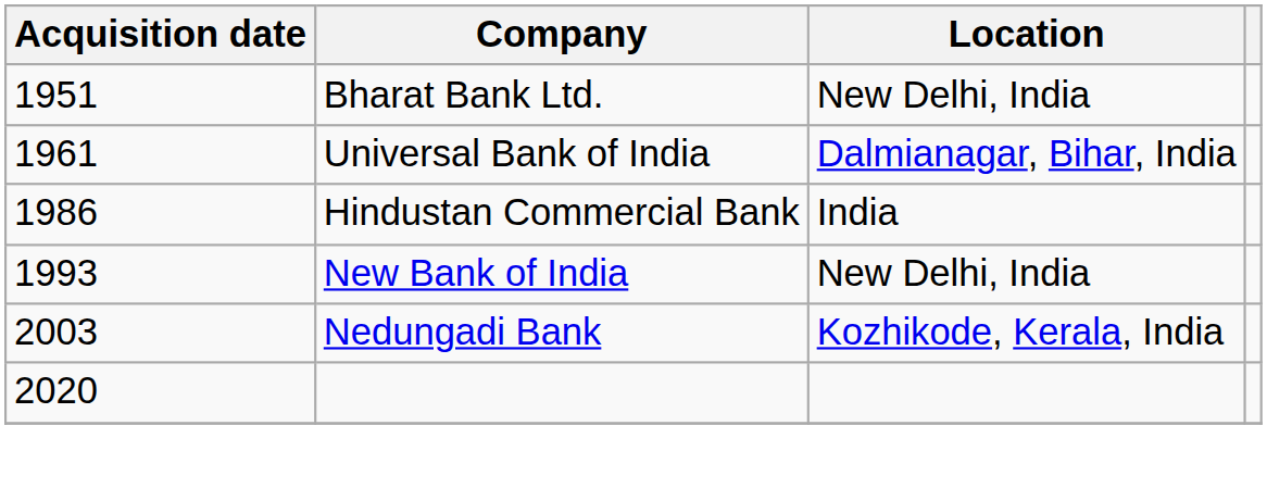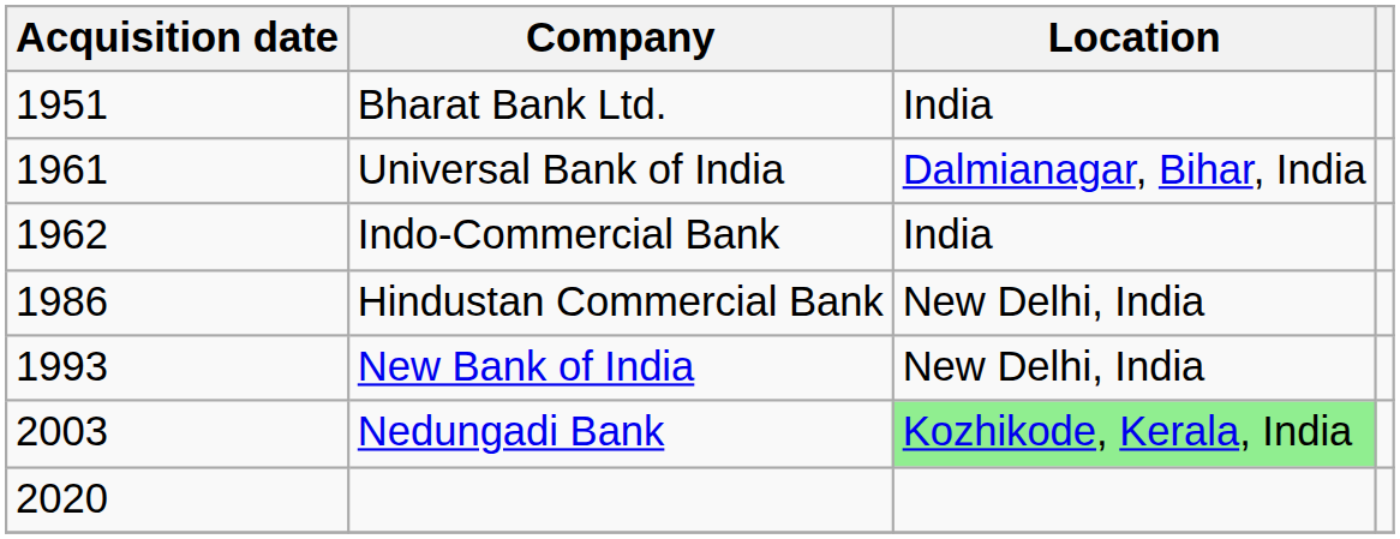 <table class="wikitable sortable static-row-numbers static-row-header-hash">
 <tr>
 <th scope="col">Acquisition date</th>
 <th scope="col">Company</th>
 <th scope="col">Location</th>
 <th scope="col" class="unsortable"></th>
 </tr>
 <tr>
 <td>1951</td>
 <td>Bharat Bank Ltd.</td>
-<td>New Delhi, India</td>
+<td>India</td>
 <td style="text-align:center;"></td>
 </tr>
 <tr>
 <td>1961</td>
 <td>Universal Bank of India</td>
 <td><a href='#'>Dalmianagar</a>, <a href='#'>Bihar</a>, India</td>
 <td style="text-align:center;"></td>
 </tr>
 <tr>
+<td>1962</td>
+<td>Indo-Commercial Bank</td>
+<td>India</td>
+<td style="text-align:center;"></td>
+</tr>
+<tr>
 <td>1986</td>
 <td>Hindustan Commercial Bank</td>
-<td>India</td>
+<td>New Delhi, India</td>
 <td style="text-align:center;"></td>
 </tr>
 <tr>
 <td>1993</td>
 <td><a href='#'>New Bank of India</a></td>
 <td>New Delhi, India</td>
 <td></td>
 </tr>
 <tr>
 <td>2003</td>
 <td><a href='#'>Nedungadi Bank</a></td>
-<td><a href='#'>Kozhikode</a>, <a href='#'>Kerala</a>, India</td>
+<td style="background: lightgreen;"><a href='#'>Kozhikode</a>, <a href='#'>Kerala</a>, India</td>
 <td></td>
 </tr>
 <tr>
 <td>2020</td>
 <td></td>
 <td></td>
 <td></td>
 </tr>
 <tr>
 </tr>
 </table>
